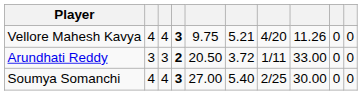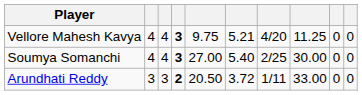 <table class="wikitable sortable" style="text-align: center;">
 <tr>
 <th class="unsortable">Player</th>
 <th></th>
 <th></th>
 <th></th>
 <th></th>
 <th></th>
 <th></th>
 <th></th>
 <th></th>
 <th></th>
 </tr>
 <tr>
 <td style="text-align:left">Vellore Mahesh Kavya</td>
 <td style="text-align:left">4</td>
 <td>4</td>
 <td><strong>3</strong></td>
 <td>9.75</td>
 <td>5.21</td>
 <td>4/20</td>
-<td>11.26</td>
+<td>11.25</td>
+<td>0</td>
+<td>0</td>
+</tr>
+<tr>
+<td style="text-align:left">Soumya Somanchi</td>
+<td style="text-align:left">4</td>
+<td>4</td>
+<td><strong>3</strong></td>
+<td>27.00</td>
+<td>5.40</td>
+<td>2/25</td>
+<td>30.00</td>
 <td>0</td>
 <td>0</td>
 </tr>
 <tr>
 <td style="text-align:left"><a href='#'>Arundhati Reddy</a></td>
 <td style="text-align:left">3</td>
 <td>3</td>
 <td><strong>2</strong></td>
 <td>20.50</td>
 <td>3.72</td>
 <td>1/11</td>
 <td>33.00</td>
 <td>0</td>
 <td>0</td>
 </tr>
-<tr>
-<td style="text-align:left">Soumya Somanchi</td>
-<td style="text-align:left">4</td>
-<td>4</td>
-<td><strong>3</strong></td>
-<td>27.00</td>
-<td>5.40</td>
-<td>2/25</td>
-<td>30.00</td>
-<td>0</td>
-<td>0</td>
-</tr>
 </table>
